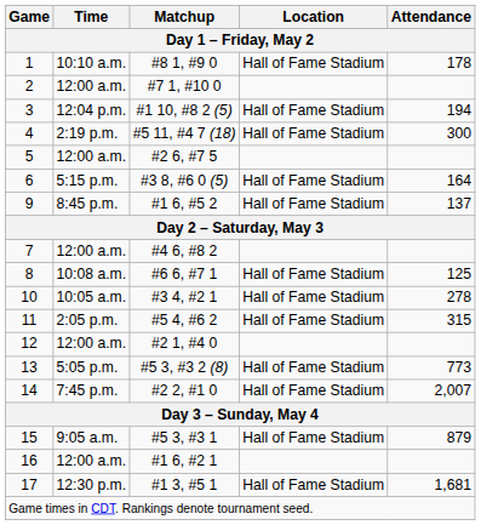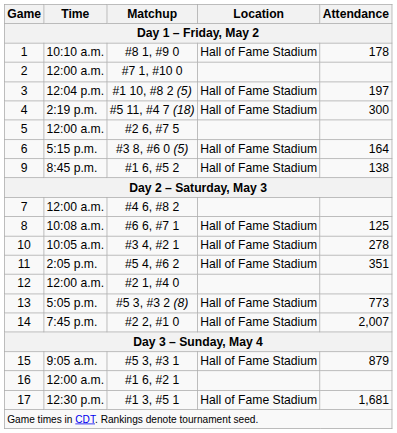 <table class="wikitable">
 <tr>
 <th>Game</th>
 <th>Time</th>
 <th>Matchup</th>
 <th>Location</th>
 <th>Attendance</th>
 </tr>
 <tr>
 <th colspan=5>Day 1 – Friday, May 2</th>
 </tr>
 <tr>
 <td style="text-align:center;">1</td>
 <td>10:10 a.m.</td>
 <td style="text-align:center;">#8 <strong></strong> 1, #9  0</td>
 <td style="text-align:center;">Hall of Fame Stadium</td>
 <td style="text-align:right;">178</td>
 </tr>
 <tr>
 <td style="text-align:center;">2</td>
 <td>12:00 a.m.</td>
 <td style="text-align:center;">#7 <strong></strong> 1, #10  0</td>
 <td style="text-align:center;"></td>
 <td style="text-align:right;"></td>
 </tr>
 <tr>
 <td style="text-align:center;">3</td>
 <td>12:04 p.m.</td>
 <td style="text-align:center;">#1 <strong></strong> 10, #8  2 <em>(5)</em></td>
 <td style="text-align:center;">Hall of Fame Stadium</td>
-<td style="text-align:right;">194</td>
+<td style="text-align:right;">197</td>
 </tr>
 <tr>
 <td style="text-align:center;">4</td>
 <td>2:19 p.m.</td>
 <td style="text-align:center;">#5 <strong></strong> 11, #4  7 <em>(18)</em></td>
 <td style="text-align:center;">Hall of Fame Stadium</td>
 <td style="text-align:right;">300</td>
 </tr>
 <tr>
 <td style="text-align:center;">5</td>
 <td>12:00 a.m.</td>
 <td style="text-align:center;">#2 <strong></strong> 6, #7  5</td>
 <td style="text-align:center;"></td>
 <td style="text-align:right;"></td>
 </tr>
 <tr>
 <td style="text-align:center;">6</td>
 <td>5:15 p.m.</td>
 <td style="text-align:center;">#3 <strong></strong> 8, #6  0 <em>(5)</em></td>
 <td style="text-align:center;">Hall of Fame Stadium</td>
 <td style="text-align:right;">164</td>
 </tr>
 <tr>
 <td style="text-align:center;">9</td>
 <td>8:45 p.m.</td>
 <td style="text-align:center;">#1 <strong></strong> 6, #5  2</td>
 <td style="text-align:center;">Hall of Fame Stadium</td>
-<td style="text-align:right;">137</td>
+<td style="text-align:right;">138</td>
 </tr>
 <tr>
 <th colspan=5>Day 2 – Saturday, May 3</th>
 </tr>
 <tr>
 <td style="text-align:center;">7</td>
 <td>12:00 a.m.</td>
 <td style="text-align:center;">#4 <strong></strong> 6, #8  2</td>
 <td style="text-align:center;"></td>
 <td style="text-align:right;"></td>
 </tr>
 <tr>
 <td style="text-align:center;">8</td>
 <td>10:08 a.m.</td>
 <td style="text-align:center;">#6 <strong></strong> 6, #7  1</td>
 <td style="text-align:center;">Hall of Fame Stadium</td>
 <td style="text-align:right;">125</td>
 </tr>
 <tr>
 <td style="text-align:center;">10</td>
 <td>10:05 a.m.</td>
 <td style="text-align:center;">#3 <strong></strong> 4, #2  1</td>
 <td style="text-align:center;">Hall of Fame Stadium</td>
 <td style="text-align:right;">278</td>
 </tr>
 <tr>
 <td style="text-align:center;">11</td>
 <td>2:05 p.m.</td>
 <td style="text-align:center;">#5 <strong></strong> 4, #6  2</td>
 <td style="text-align:center;">Hall of Fame Stadium</td>
-<td style="text-align:right;">315</td>
+<td style="text-align:right;">351</td>
 </tr>
 <tr>
 <td style="text-align:center;">12</td>
 <td>12:00 a.m.</td>
 <td style="text-align:center;">#2 <strong></strong> 1, #4  0</td>
 <td style="text-align:center;"></td>
 <td style="text-align:right;"></td>
 </tr>
 <tr>
 <td style="text-align:center;">13</td>
 <td>5:05 p.m.</td>
 <td style="text-align:center;">#5 <strong></strong> 3, #3  2 <em>(8)</em></td>
 <td style="text-align:center;">Hall of Fame Stadium</td>
 <td style="text-align:right;">773</td>
 </tr>
 <tr>
 <td style="text-align:center;">14</td>
 <td>7:45 p.m.</td>
 <td style="text-align:center;">#2 <strong></strong> 2, #1  0</td>
 <td style="text-align:center;">Hall of Fame Stadium</td>
 <td style="text-align:right;">2,007</td>
 </tr>
 <tr>
 <th colspan=5>Day 3 – Sunday, May 4</th>
 </tr>
 <tr>
 <td style="text-align:center;">15</td>
 <td>9:05 a.m.</td>
 <td style="text-align:center;">#5 <strong></strong> 3, #3  1</td>
 <td style="text-align:center;">Hall of Fame Stadium</td>
 <td style="text-align:right;">879</td>
 </tr>
 <tr>
 <td style="text-align:center;">16</td>
 <td>12:00 a.m.</td>
 <td style="text-align:center;">#1 <strong></strong> 6, #2  1</td>
 <td style="text-align:center;"></td>
 <td style="text-align:right;"></td>
 </tr>
 <tr>
 <td style="text-align:center;">17</td>
 <td>12:30 p.m.</td>
 <td style="text-align:center;">#1 <strong></strong> 3, #5  1</td>
 <td style="text-align:center;">Hall of Fame Stadium</td>
 <td style="text-align:right;">1,681</td>
 </tr>
 <tr>
 <td colspan=5><small>Game times in <a href='#'>CDT</a>. Rankings denote tournament seed.</small></td>
 </tr>
 </table>
